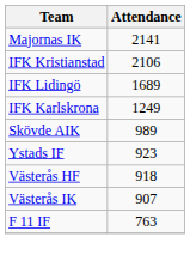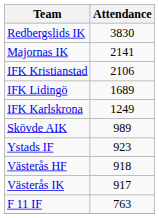 <table class="wikitable sortable">
 <tr>
 <th>Team</th>
 <th>Attendance</th>
+</tr>
+<tr>
+<td><a href='#'>Redbergslids IK</a></td>
+<td align=center>3830</td>
 </tr>
 <tr>
 <td><a href='#'>Majornas IK</a></td>
 <td align=center>2141</td>
 </tr>
 <tr>
 <td><a href='#'>IFK Kristianstad</a></td>
 <td align=center>2106</td>
 </tr>
 <tr>
 <td><a href='#'>IFK Lidingö</a></td>
 <td align=center>1689</td>
 </tr>
 <tr>
 <td><a href='#'>IFK Karlskrona</a></td>
 <td align=center>1249</td>
 </tr>
 <tr>
 <td><a href='#'>Skövde AIK</a></td>
 <td align=center>989</td>
 </tr>
 <tr>
 <td><a href='#'>Ystads IF</a></td>
 <td align=center>923</td>
 </tr>
 <tr>
 <td><a href='#'>Västerås HF</a></td>
 <td align=center>918</td>
 </tr>
 <tr>
 <td><a href='#'>Västerås IK</a></td>
-<td align=center>907</td>
+<td align=center>917</td>
 </tr>
 <tr>
 <td><a href='#'>F 11 IF</a></td>
 <td align=center>763</td>
 </tr>
 <tr>
 </tr>
 </table>
